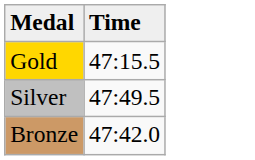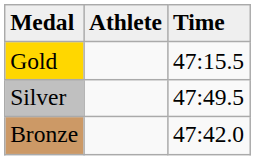 <table class="wikitable">
 <tr style="background:#efefef;">
 <td><strong>Medal</strong></td>
+<td><strong>Athlete</strong></td>
 <td><strong>Time</strong></td>
 </tr>
 <tr>
 <td style="background:gold;">Gold</td>
+<td></td>
 <td>47:15.5</td>
 </tr>
 <tr>
 <td style="background:silver;">Silver</td>
+<td></td>
 <td>47:49.5</td>
 </tr>
 <tr>
 <td style="background:#c96;">Bronze</td>
+<td></td>
 <td>47:42.0</td>
 </tr>
 </table>
